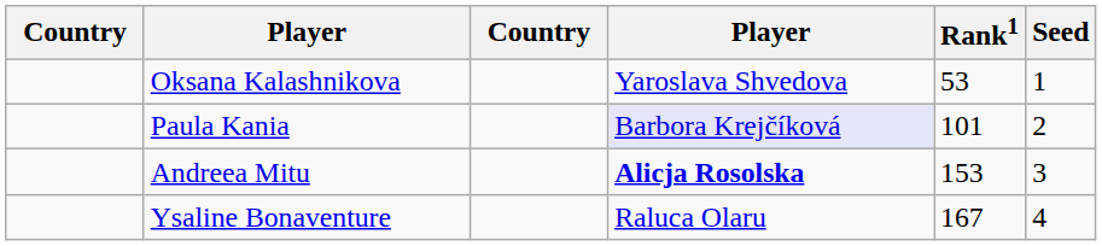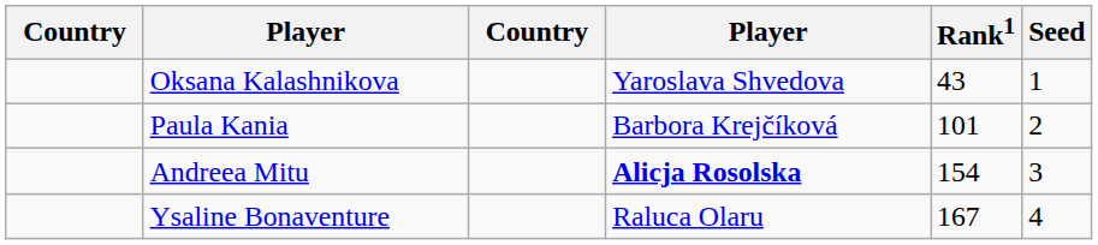 <table class="sortable wikitable">
 <tr>
 <th width="70">Country</th>
 <th width="175">Player</th>
 <th width="70">Country</th>
 <th width="175">Player</th>
 <th>Rank<sup>1</sup></th>
 <th>Seed</th>
 </tr>
 <tr>
 <td></td>
 <td><a href='#'>Oksana Kalashnikova</a></td>
 <td></td>
 <td><a href='#'>Yaroslava Shvedova</a></td>
-<td>53</td>
+<td>43</td>
 <td>1</td>
 </tr>
 <tr>
 <td></td>
 <td><a href='#'>Paula Kania</a></td>
 <td></td>
-<td style="background: lavender;"><a href='#'>Barbora Krejčíková</a></td>
+<td><a href='#'>Barbora Krejčíková</a></td>
 <td>101</td>
 <td>2</td>
 </tr>
 <tr>
 <td></td>
 <td><a href='#'>Andreea Mitu</a></td>
 <td></td>
 <td><strong><a href='#'>Alicja Rosolska</a></strong></td>
-<td>153</td>
+<td>154</td>
 <td>3</td>
 </tr>
 <tr>
 <td></td>
 <td><a href='#'>Ysaline Bonaventure</a></td>
 <td></td>
 <td><a href='#'>Raluca Olaru</a></td>
 <td>167</td>
 <td>4</td>
 </tr>
 </table>
